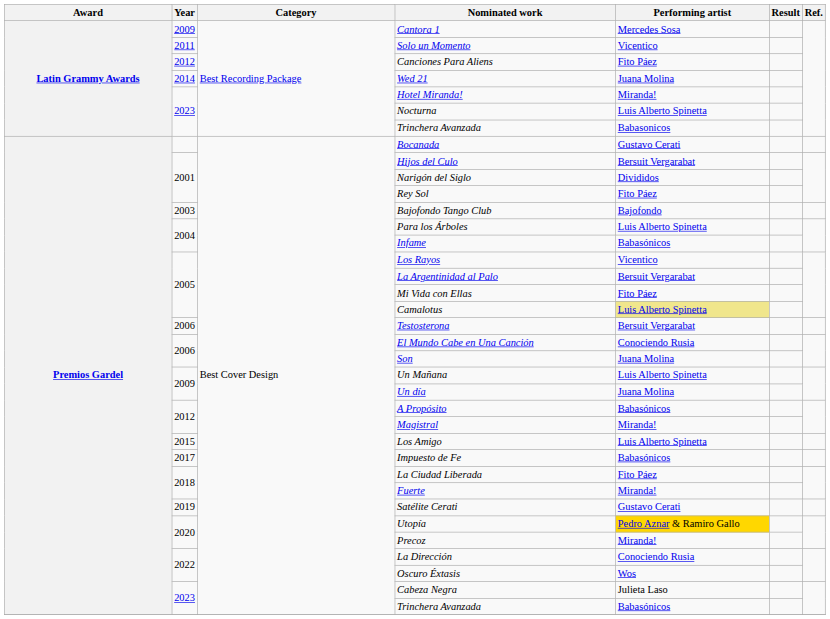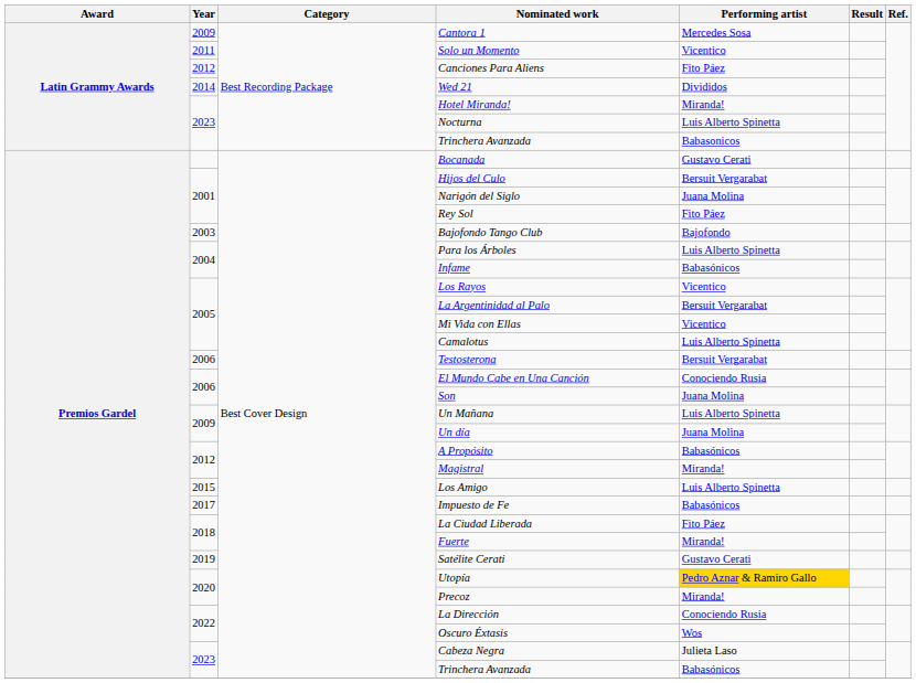 <table class="wikitable sortable plainrowheaders" style="width:100%;">
 <tr>
 <th style="width:22%;">Award</th>
 <th width=3%>Year</th>
 <th style="width:26%;">Category</th>
 <th style="width:29%;">Nominated work</th>
 <th style="width:20%;">Performing artist</th>
 <th style="width:8%;">Result</th>
 <th style="width:3%;">Ref.</th>
 </tr>
 <tr>
 <th scope="row" rowspan="7"><a href='#'>Latin Grammy Awards</a></th>
 <td style="text-align:center;"><a href='#'>2009</a></td>
 <td rowspan="7"><a href='#'>Best Recording Package</a></td>
 <td><em><a href='#'>Cantora 1</a></em></td>
 <td><a href='#'>Mercedes Sosa</a></td>
 <td></td>
 <td rowspan="7" align="center"></td>
 </tr>
 <tr>
 <td align="center"><a href='#'>2011</a></td>
 <td><em><a href='#'>Solo un Momento</a></em></td>
 <td><a href='#'>Vicentico</a></td>
 <td></td>
 </tr>
 <tr>
 <td align="center"><a href='#'>2012</a></td>
 <td><em>Canciones Para Aliens</em></td>
 <td><a href='#'>Fito Páez</a></td>
 <td></td>
 </tr>
 <tr>
 <td align="center"><a href='#'>2014</a></td>
 <td><em><a href='#'>Wed 21</a></em></td>
-<td><a href='#'>Juana Molina</a></td>
+<td><a href='#'>Divididos</a></td>
 <td></td>
 </tr>
 <tr>
 <td rowspan="3" align="center"><a href='#'>2023</a></td>
 <td><em><a href='#'>Hotel Miranda!</a></em></td>
 <td><a href='#'>Miranda!</a></td>
 <td></td>
 </tr>
 <tr>
 <td><em>Nocturna</em></td>
 <td><a href='#'>Luis Alberto Spinetta</a></td>
 <td></td>
 </tr>
 <tr>
 <td><em>Trinchera Avanzada</em></td>
 <td><a href='#'>Babasonicos</a></td>
 <td></td>
 </tr>
 <tr>
 <th scope="row" rowspan="29"><a href='#'>Premios Gardel</a></th>
 <td align="center"></td>
 <td rowspan="29">Best Cover Design</td>
 <td><em><a href='#'>Bocanada</a></em></td>
 <td><a href='#'>Gustavo Cerati</a></td>
 <td></td>
 <td align="center"></td>
 </tr>
 <tr>
 <td rowspan="3" align="center">2001</td>
 <td><em><a href='#'>Hijos del Culo</a></em></td>
 <td><a href='#'>Bersuit Vergarabat</a></td>
 <td></td>
 <td rowspan="3" align="center"></td>
 </tr>
 <tr>
 <td><em>Narigón del Siglo</em></td>
-<td><a href='#'>Divididos</a></td>
+<td><a href='#'>Juana Molina</a></td>
 <td></td>
 </tr>
 <tr>
 <td><em>Rey Sol</em></td>
 <td><a href='#'>Fito Páez</a></td>
 <td></td>
 </tr>
 <tr>
 <td align="center">2003</td>
 <td><em>Bajofondo Tango Club</em></td>
 <td><a href='#'>Bajofondo</a></td>
 <td></td>
 <td align="center"></td>
 </tr>
 <tr>
 <td align="center" rowspan="2">2004</td>
 <td><em>Para los Árboles</em></td>
 <td><a href='#'>Luis Alberto Spinetta</a></td>
 <td></td>
 <td rowspan="2" align="center"></td>
 </tr>
 <tr>
 <td><em><a href='#'>Infame</a></em></td>
 <td><a href='#'>Babasónicos</a></td>
 <td></td>
 </tr>
 <tr>
 <td rowspan="4" align="center">2005</td>
 <td><em><a href='#'>Los Rayos</a></em></td>
 <td><a href='#'>Vicentico</a></td>
 <td></td>
 <td align="center" rowspan="4"></td>
 </tr>
 <tr>
 <td><em><a href='#'>La Argentinidad al Palo</a></em></td>
 <td><a href='#'>Bersuit Vergarabat</a></td>
 <td></td>
 </tr>
 <tr>
 <td><em>Mi Vida con Ellas</em></td>
-<td><a href='#'>Fito Páez</a></td>
+<td><a href='#'>Vicentico</a></td>
 <td></td>
 </tr>
 <tr>
 <td><em>Camalotus</em></td>
-<td style="background: khaki;"><a href='#'>Luis Alberto Spinetta</a></td>
+<td><a href='#'>Luis Alberto Spinetta</a></td>
 <td></td>
 </tr>
 <tr>
 <td align="center">2006</td>
 <td><em><a href='#'>Testosterona</a></em></td>
 <td><a href='#'>Bersuit Vergarabat</a></td>
 <td></td>
 <td align="center"></td>
 </tr>
 <tr>
 <td rowspan="2" align="center">2006</td>
 <td><em><a href='#'>El Mundo Cabe en Una Canción</a></em></td>
 <td><a href='#'>Conociendo Rusia</a></td>
 <td></td>
 <td rowspan="2" align="center"></td>
 </tr>
 <tr>
 <td><em><a href='#'>Son</a></em></td>
 <td><a href='#'>Juana Molina</a></td>
 <td></td>
 </tr>
 <tr>
 <td rowspan="2" align="center">2009</td>
 <td><em>Un Mañana</em></td>
 <td><a href='#'>Luis Alberto Spinetta</a></td>
 <td></td>
 <td rowspan="2" align="center"></td>
 </tr>
 <tr>
 <td><em><a href='#'>Un día</a></em></td>
 <td><a href='#'>Juana Molina</a></td>
 <td></td>
 </tr>
 <tr>
 <td rowspan="2" align="center">2012</td>
 <td><em><a href='#'>A Propósito</a></em></td>
 <td><a href='#'>Babasónicos</a></td>
 <td></td>
 <td rowspan="2" align="center"></td>
 </tr>
 <tr>
 <td><em><a href='#'>Magistral</a></em></td>
 <td><a href='#'>Miranda!</a></td>
 <td></td>
 </tr>
 <tr>
 <td align="center">2015</td>
 <td><em>Los Amigo</em></td>
 <td><a href='#'>Luis Alberto Spinetta</a></td>
 <td></td>
 <td align="center"></td>
 </tr>
 <tr>
 <td align="center">2017</td>
 <td><em>Impuesto de Fe</em></td>
 <td><a href='#'>Babasónicos</a></td>
 <td></td>
 <td align="center"></td>
 </tr>
 <tr>
 <td rowspan="2" align="center">2018</td>
 <td><em>La Ciudad Liberada</em></td>
 <td><a href='#'>Fito Páez</a></td>
 <td></td>
 <td rowspan="2" align="center"></td>
 </tr>
 <tr>
 <td><em><a href='#'>Fuerte</a></em></td>
 <td><a href='#'>Miranda!</a></td>
 <td></td>
 </tr>
 <tr>
 <td align="center">2019</td>
 <td><em>Satélite Cerati</em></td>
 <td><a href='#'>Gustavo Cerati</a></td>
 <td></td>
 <td align="center"></td>
 </tr>
 <tr>
 <td rowspan="2" align="center">2020</td>
 <td><em>Utopía</em></td>
 <td style="background: gold;"><a href='#'>Pedro Aznar</a> & Ramiro Gallo</td>
 <td></td>
 <td rowspan="2" align="center"></td>
 </tr>
 <tr>
 <td><em>Precoz</em></td>
 <td><a href='#'>Miranda!</a></td>
 <td></td>
 </tr>
 <tr>
 <td rowspan="2" align="center">2022</td>
 <td><em>La Dirección</em></td>
 <td><a href='#'>Conociendo Rusia</a></td>
 <td></td>
 <td rowspan="2" align="center"></td>
 </tr>
 <tr>
 <td><em>Oscuro Éxtasis</em></td>
 <td><a href='#'>Wos</a></td>
 <td></td>
 </tr>
 <tr>
 <td rowspan="2" align="center"><a href='#'>2023</a></td>
 <td><em>Cabeza Negra</em></td>
 <td>Julieta Laso</td>
 <td></td>
 <td align="center" rowspan="2"></td>
 </tr>
 <tr>
 <td><em>Trinchera Avanzada</em></td>
 <td><a href='#'>Babasónicos</a></td>
 <td></td>
 </tr>
 <tr>
 </tr>
 </table>
